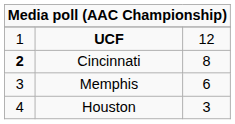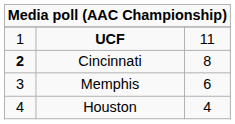 <table class="wikitable">
 <tr align="center">
 <td align="center" Colspan="3"><strong>Media poll (AAC Championship)</strong></td>
 </tr>
 <tr align="center">
 </tr>
 <tr align="center">
 <td>1</td>
 <td><strong>UCF</strong></td>
-<td>12</td>
+<td>11</td>
 </tr>
 <tr align="center">
 <td><strong>2</strong></td>
 <td>Cincinnati</td>
 <td>8</td>
 </tr>
 <tr align="center">
 <td>3</td>
 <td>Memphis</td>
 <td>6</td>
 </tr>
 <tr align="center">
 <td>4</td>
 <td>Houston</td>
-<td>3</td>
+<td>4</td>
 </tr>
 </table>
